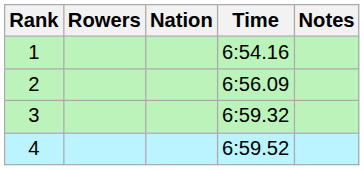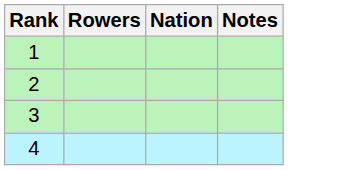 <table class="wikitable sortable" style=text-align:center>
 <tr>
 <th>Rank</th>
 <th>Rowers</th>
 <th>Nation</th>
-<th>Time</th>
 <th>Notes</th>
 </tr>
 <tr bgcolor=bbf3bb>
 <td>1</td>
 <td align=left></td>
 <td align=left></td>
-<td>6:54.16</td>
 <td></td>
 </tr>
 <tr bgcolor=bbf3bb>
 <td>2</td>
 <td align=left></td>
 <td align=left></td>
-<td>6:56.09</td>
 <td></td>
 </tr>
 <tr bgcolor=bbf3bb>
 <td>3</td>
 <td align=left></td>
 <td align=left></td>
-<td>6:59.32</td>
 <td></td>
 </tr>
 <tr bgcolor=bbf3ff>
 <td>4</td>
 <td align=left></td>
 <td align=left></td>
-<td>6:59.52</td>
 <td></td>
 </tr>
 </table>
